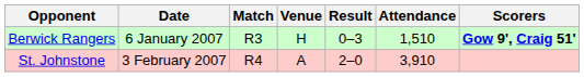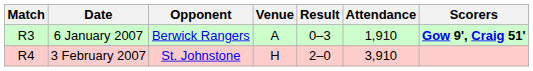 <table class="wikitable" style="font-size:100%; text-align:center">
 <tr>
+<th>Match</th>
+<th>Date</th>
 <th>Opponent</th>
-<th>Date</th>
-<th>Match</th>
 <th>Venue</th>
 <th>Result</th>
 <th>Attendance</th>
 <th>Scorers</th>
 </tr>
 <tr style="background: #CCFFCC;">
+<td>R3</td>
+<td>6 January 2007</td>
 <td><a href='#'>Berwick Rangers</a></td>
-<td>6 January 2007</td>
-<td>R3</td>
-<td>H</td>
+<td>A</td>
 <td>0–3</td>
-<td>1,510</td>
+<td>1,910</td>
 <td><strong><a href='#'>Gow</a> 9', <a href='#'>Craig</a> 51'</strong></td>
 </tr>
 <tr style="background: #FFCCCC;">
+<td>R4</td>
+<td>3 February 2007</td>
 <td><a href='#'>St. Johnstone</a></td>
-<td>3 February 2007</td>
-<td>R4</td>
-<td>A</td>
+<td>H</td>
 <td>2–0</td>
 <td>3,910</td>
 <td></td>
 </tr>
 </table>
